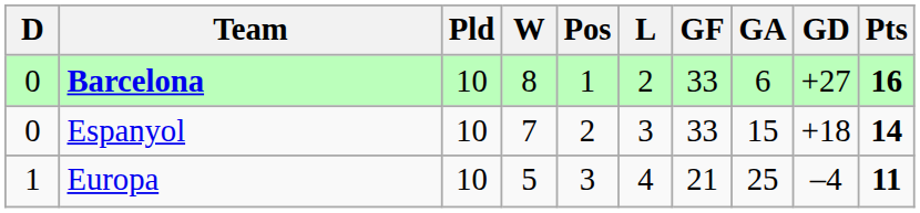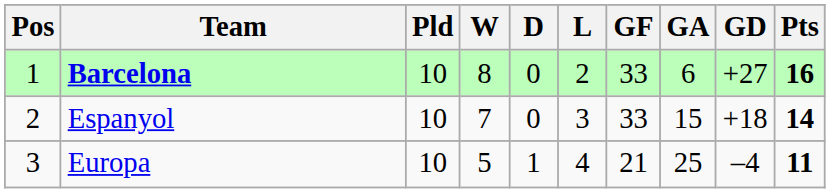 <table class="wikitable" style="text-align:center">
 <tr>
-<th width=20>D</th>
+<th width=20>Pos</th>
 <th width=185>Team</th>
 <th width=20>Pld</th>
 <th width=20>W</th>
-<th width=20>Pos</th>
+<th width=20>D</th>
 <th width=20>L</th>
 <th width=20>GF</th>
 <th width=20>GA</th>
 <th width=20>GD</th>
 <th width=20>Pts</th>
 </tr>
 <tr bgcolor=#bbffbb>
-<td>0</td>
+<td>1</td>
 <td align="left"><strong><a href='#'>Barcelona</a></strong></td>
 <td>10</td>
 <td>8</td>
-<td>1</td>
+<td>0</td>
 <td>2</td>
 <td>33</td>
 <td>6</td>
 <td>+27</td>
 <td><strong>16</strong></td>
 </tr>
 <tr align="center">
-<td>0</td>
+<td>2</td>
 <td align="left"><a href='#'>Espanyol</a></td>
 <td>10</td>
 <td>7</td>
-<td>2</td>
+<td>0</td>
 <td>3</td>
 <td>33</td>
 <td>15</td>
 <td>+18</td>
 <td><strong>14</strong></td>
 </tr>
 <tr align="center">
-<td>1</td>
+<td>3</td>
 <td align="left"><a href='#'>Europa</a></td>
 <td>10</td>
 <td>5</td>
-<td>3</td>
+<td>1</td>
 <td>4</td>
 <td>21</td>
 <td>25</td>
 <td>–4</td>
 <td><strong>11</strong></td>
 </tr>
 </table>
